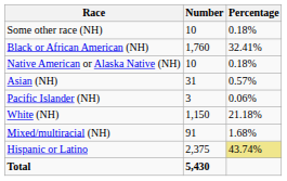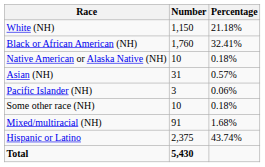 <table class="wikitable">
 <tr>
 <th>Race</th>
 <th>Number</th>
 <th>Percentage</th>
 </tr>
 <tr>
-<td>Some other race (NH)</td>
-<td>10</td>
-<td>0.18%</td>
+<td><a href='#'>White</a> (NH)</td>
+<td>1,150</td>
+<td>21.18%</td>
 </tr>
 <tr>
 <td><a href='#'>Black or African American</a> (NH)</td>
 <td>1,760</td>
 <td>32.41%</td>
 </tr>
 <tr>
 <td><a href='#'>Native American</a> or <a href='#'>Alaska Native</a> (NH)</td>
 <td>10</td>
 <td>0.18%</td>
 </tr>
 <tr>
 <td><a href='#'>Asian</a> (NH)</td>
 <td>31</td>
 <td>0.57%</td>
 </tr>
 <tr>
 <td><a href='#'>Pacific Islander</a> (NH)</td>
 <td>3</td>
 <td>0.06%</td>
 </tr>
 <tr>
-<td><a href='#'>White</a> (NH)</td>
-<td>1,150</td>
-<td>21.18%</td>
+<td>Some other race (NH)</td>
+<td>10</td>
+<td>0.18%</td>
 </tr>
 <tr>
 <td><a href='#'>Mixed/multiracial</a> (NH)</td>
 <td>91</td>
 <td>1.68%</td>
 </tr>
 <tr>
 <td><a href='#'>Hispanic or Latino</a></td>
 <td>2,375</td>
-<td style="background: khaki;">43.74%</td>
+<td>43.74%</td>
 </tr>
 <tr>
 <td><strong>Total</strong></td>
 <td><strong>5,430</strong></td>
 <td></td>
 </tr>
 </table>
